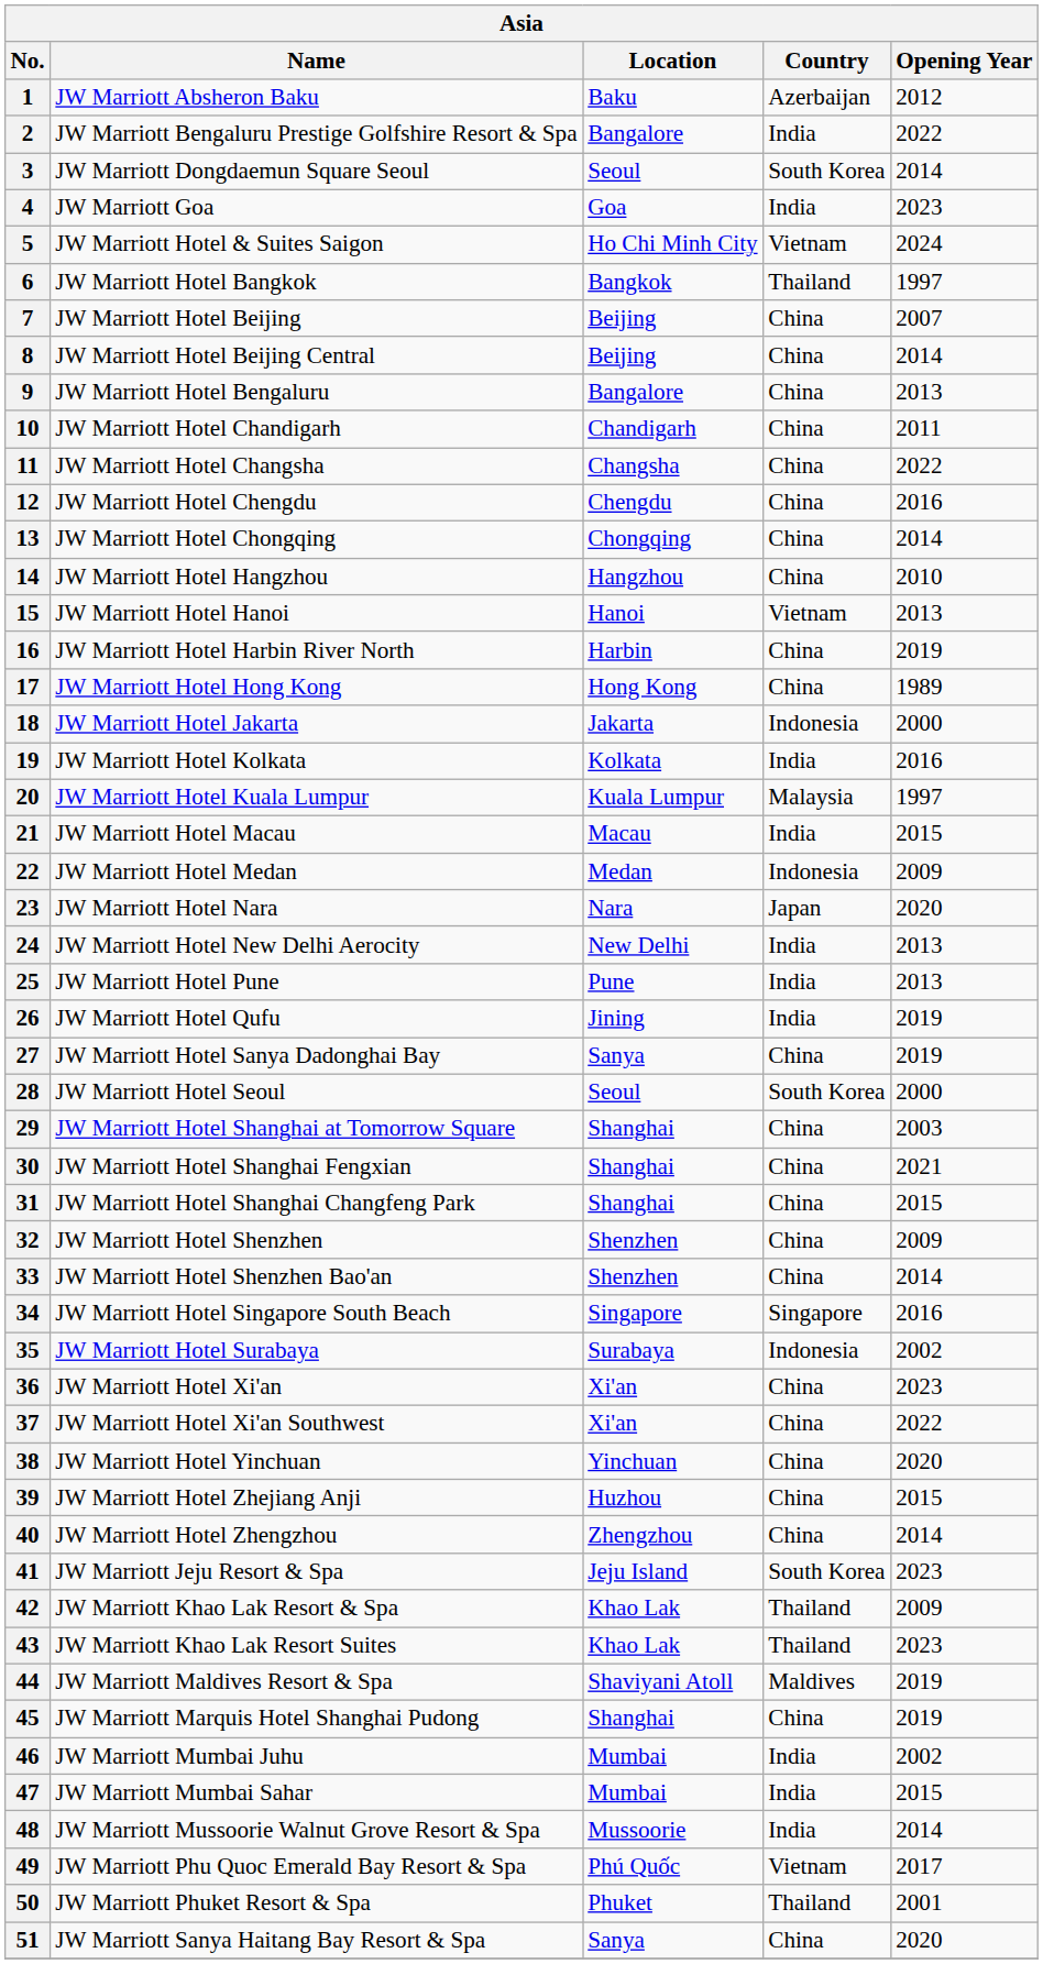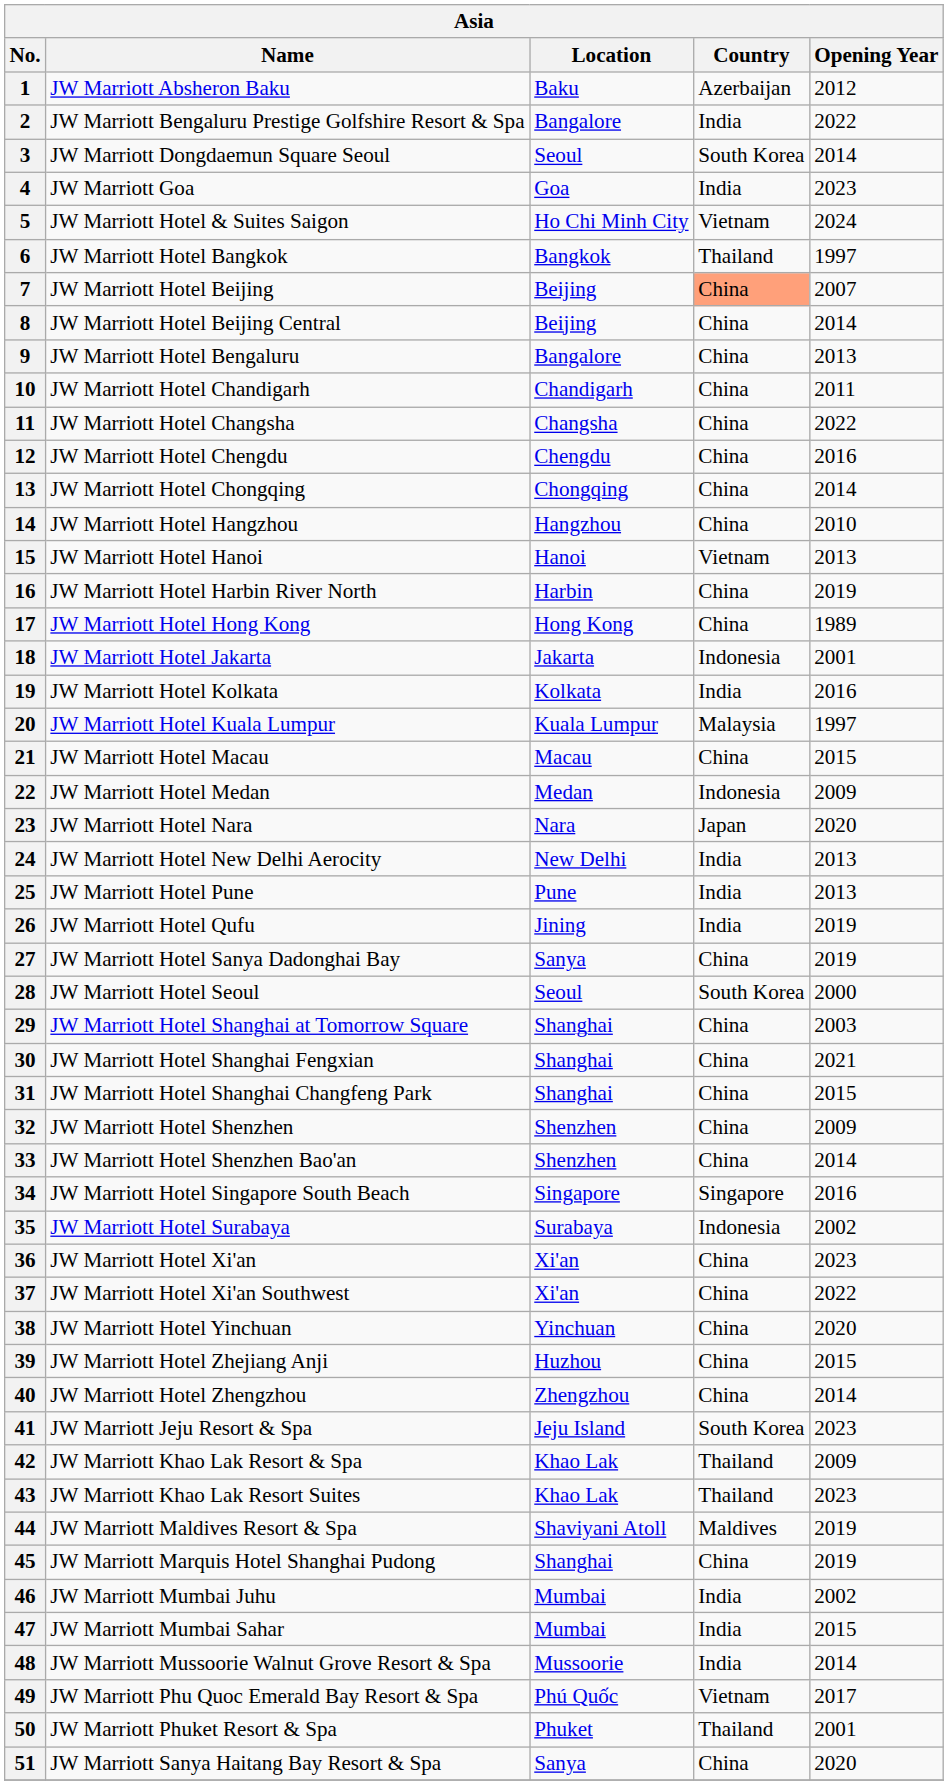 <table class="wikitable sortable">
 <tr>
 <th colspan="6">Asia</th>
 </tr>
 <tr>
 <th>No.</th>
 <th>Name</th>
 <th>Location</th>
 <th>Country</th>
 <th>Opening Year</th>
 </tr>
 <tr>
 <th>1</th>
 <td><a href='#'>JW Marriott Absheron Baku</a></td>
 <td><a href='#'>Baku</a></td>
 <td>Azerbaijan</td>
 <td>2012</td>
 </tr>
 <tr>
 <th>2</th>
 <td>JW Marriott Bengaluru Prestige Golfshire Resort & Spa</td>
 <td><a href='#'>Bangalore</a></td>
 <td>India</td>
 <td>2022</td>
 </tr>
 <tr>
 <th>3</th>
 <td>JW Marriott Dongdaemun Square Seoul</td>
 <td><a href='#'>Seoul</a></td>
 <td>South Korea</td>
 <td>2014</td>
 </tr>
 <tr>
 <th>4</th>
 <td>JW Marriott Goa</td>
 <td><a href='#'>Goa</a></td>
 <td>India</td>
 <td>2023</td>
 </tr>
 <tr>
 <th>5</th>
 <td>JW Marriott Hotel & Suites Saigon</td>
 <td><a href='#'>Ho Chi Minh City</a></td>
 <td>Vietnam</td>
 <td>2024</td>
 </tr>
 <tr>
 <th>6</th>
 <td>JW Marriott Hotel Bangkok</td>
 <td><a href='#'>Bangkok</a></td>
 <td>Thailand</td>
 <td>1997</td>
 </tr>
 <tr>
 <th>7</th>
 <td>JW Marriott Hotel Beijing</td>
 <td><a href='#'>Beijing</a></td>
-<td>China</td>
+<td style="background: lightsalmon;">China</td>
 <td>2007</td>
 </tr>
 <tr>
 <th>8</th>
 <td>JW Marriott Hotel Beijing Central</td>
 <td><a href='#'>Beijing</a></td>
 <td>China</td>
 <td>2014</td>
 </tr>
 <tr>
 <th>9</th>
 <td>JW Marriott Hotel Bengaluru</td>
 <td><a href='#'>Bangalore</a></td>
 <td>China</td>
 <td>2013</td>
 </tr>
 <tr>
 <th>10</th>
 <td>JW Marriott Hotel Chandigarh</td>
 <td><a href='#'>Chandigarh</a></td>
 <td>China</td>
 <td>2011</td>
 </tr>
 <tr>
 <th>11</th>
 <td>JW Marriott Hotel Changsha</td>
 <td><a href='#'>Changsha</a></td>
 <td>China</td>
 <td>2022</td>
 </tr>
 <tr>
 <th>12</th>
 <td>JW Marriott Hotel Chengdu</td>
 <td><a href='#'>Chengdu</a></td>
 <td>China</td>
 <td>2016</td>
 </tr>
 <tr>
 <th>13</th>
 <td>JW Marriott Hotel Chongqing</td>
 <td><a href='#'>Chongqing</a></td>
 <td>China</td>
 <td>2014</td>
 </tr>
 <tr>
 <th>14</th>
 <td>JW Marriott Hotel Hangzhou</td>
 <td><a href='#'>Hangzhou</a></td>
 <td>China</td>
 <td>2010</td>
 </tr>
 <tr>
 <th>15</th>
 <td>JW Marriott Hotel Hanoi</td>
 <td><a href='#'>Hanoi</a></td>
 <td>Vietnam</td>
 <td>2013</td>
 </tr>
 <tr>
 <th>16</th>
 <td>JW Marriott Hotel Harbin River North</td>
 <td><a href='#'>Harbin</a></td>
 <td>China</td>
 <td>2019</td>
 </tr>
 <tr>
 <th>17</th>
 <td><a href='#'>JW Marriott Hotel Hong Kong</a></td>
 <td><a href='#'>Hong Kong</a></td>
 <td>China</td>
 <td>1989</td>
 </tr>
 <tr>
 <th>18</th>
 <td><a href='#'>JW Marriott Hotel Jakarta</a></td>
 <td><a href='#'>Jakarta</a></td>
 <td>Indonesia</td>
-<td>2000</td>
+<td>2001</td>
 </tr>
 <tr>
 <th>19</th>
 <td>JW Marriott Hotel Kolkata</td>
 <td><a href='#'>Kolkata</a></td>
 <td>India</td>
 <td>2016</td>
 </tr>
 <tr>
 <th>20</th>
 <td><a href='#'>JW Marriott Hotel Kuala Lumpur</a></td>
 <td><a href='#'>Kuala Lumpur</a></td>
 <td>Malaysia</td>
 <td>1997</td>
 </tr>
 <tr>
 <th>21</th>
 <td>JW Marriott Hotel Macau</td>
 <td><a href='#'>Macau</a></td>
-<td>India</td>
+<td>China</td>
 <td>2015</td>
 </tr>
 <tr>
 <th>22</th>
 <td>JW Marriott Hotel Medan</td>
 <td><a href='#'>Medan</a></td>
 <td>Indonesia</td>
 <td>2009</td>
 </tr>
 <tr>
 <th>23</th>
 <td>JW Marriott Hotel Nara</td>
 <td><a href='#'>Nara</a></td>
 <td>Japan</td>
 <td>2020</td>
 </tr>
 <tr>
 <th>24</th>
 <td>JW Marriott Hotel New Delhi Aerocity</td>
 <td><a href='#'>New Delhi</a></td>
 <td>India</td>
 <td>2013</td>
 </tr>
 <tr>
 <th>25</th>
 <td>JW Marriott Hotel Pune</td>
 <td><a href='#'>Pune</a></td>
 <td>India</td>
 <td>2013</td>
 </tr>
 <tr>
 <th>26</th>
 <td>JW Marriott Hotel Qufu</td>
 <td><a href='#'>Jining</a></td>
 <td>India</td>
 <td>2019</td>
 </tr>
 <tr>
 <th>27</th>
 <td>JW Marriott Hotel Sanya Dadonghai Bay</td>
 <td><a href='#'>Sanya</a></td>
 <td>China</td>
 <td>2019</td>
 </tr>
 <tr>
 <th>28</th>
 <td>JW Marriott Hotel Seoul</td>
 <td><a href='#'>Seoul</a></td>
 <td>South Korea</td>
 <td>2000</td>
 </tr>
 <tr>
 <th>29</th>
 <td><a href='#'>JW Marriott Hotel Shanghai at Tomorrow Square</a></td>
 <td><a href='#'>Shanghai</a></td>
 <td>China</td>
 <td>2003</td>
 </tr>
 <tr>
 <th>30</th>
 <td>JW Marriott Hotel Shanghai Fengxian</td>
 <td><a href='#'>Shanghai</a></td>
 <td>China</td>
 <td>2021</td>
 </tr>
 <tr>
 <th>31</th>
 <td>JW Marriott Hotel Shanghai Changfeng Park</td>
 <td><a href='#'>Shanghai</a></td>
 <td>China</td>
 <td>2015</td>
 </tr>
 <tr>
 <th>32</th>
 <td>JW Marriott Hotel Shenzhen</td>
 <td><a href='#'>Shenzhen</a></td>
 <td>China</td>
 <td>2009</td>
 </tr>
 <tr>
 <th>33</th>
 <td>JW Marriott Hotel Shenzhen Bao'an</td>
 <td><a href='#'>Shenzhen</a></td>
 <td>China</td>
 <td>2014</td>
 </tr>
 <tr>
 <th>34</th>
 <td>JW Marriott Hotel Singapore South Beach</td>
 <td><a href='#'>Singapore</a></td>
 <td>Singapore</td>
 <td>2016</td>
 </tr>
 <tr>
 <th>35</th>
 <td><a href='#'>JW Marriott Hotel Surabaya</a></td>
 <td><a href='#'>Surabaya</a></td>
 <td>Indonesia</td>
 <td>2002</td>
 </tr>
 <tr>
 <th>36</th>
 <td>JW Marriott Hotel Xi'an</td>
 <td><a href='#'>Xi'an</a></td>
 <td>China</td>
 <td>2023</td>
 </tr>
 <tr>
 <th>37</th>
 <td>JW Marriott Hotel Xi'an Southwest</td>
 <td><a href='#'>Xi'an</a></td>
 <td>China</td>
 <td>2022</td>
 </tr>
 <tr>
 <th>38</th>
 <td>JW Marriott Hotel Yinchuan</td>
 <td><a href='#'>Yinchuan</a></td>
 <td>China</td>
 <td>2020</td>
 </tr>
 <tr>
 <th>39</th>
 <td>JW Marriott Hotel Zhejiang Anji</td>
 <td><a href='#'>Huzhou</a></td>
 <td>China</td>
 <td>2015</td>
 </tr>
 <tr>
 <th>40</th>
 <td>JW Marriott Hotel Zhengzhou</td>
 <td><a href='#'>Zhengzhou</a></td>
 <td>China</td>
 <td>2014</td>
 </tr>
 <tr>
 <th>41</th>
 <td>JW Marriott Jeju Resort & Spa</td>
 <td><a href='#'>Jeju Island</a></td>
 <td>South Korea</td>
 <td>2023</td>
 </tr>
 <tr>
 <th>42</th>
 <td>JW Marriott Khao Lak Resort & Spa</td>
 <td><a href='#'>Khao Lak</a></td>
 <td>Thailand</td>
 <td>2009</td>
 </tr>
 <tr>
 <th>43</th>
 <td>JW Marriott Khao Lak Resort Suites</td>
 <td><a href='#'>Khao Lak</a></td>
 <td>Thailand</td>
 <td>2023</td>
 </tr>
 <tr>
 <th>44</th>
 <td>JW Marriott Maldives Resort & Spa</td>
 <td><a href='#'>Shaviyani Atoll</a></td>
 <td>Maldives</td>
 <td>2019</td>
 </tr>
 <tr>
 <th>45</th>
 <td>JW Marriott Marquis Hotel Shanghai Pudong</td>
 <td><a href='#'>Shanghai</a></td>
 <td>China</td>
 <td>2019</td>
 </tr>
 <tr>
 <th>46</th>
 <td>JW Marriott Mumbai Juhu</td>
 <td><a href='#'>Mumbai</a></td>
 <td>India</td>
 <td>2002</td>
 </tr>
 <tr>
 <th>47</th>
 <td>JW Marriott Mumbai Sahar</td>
 <td><a href='#'>Mumbai</a></td>
 <td>India</td>
 <td>2015</td>
 </tr>
 <tr>
 <th>48</th>
 <td>JW Marriott Mussoorie Walnut Grove Resort & Spa</td>
 <td><a href='#'>Mussoorie</a></td>
 <td>India</td>
 <td>2014</td>
 </tr>
 <tr>
 <th>49</th>
 <td>JW Marriott Phu Quoc Emerald Bay Resort & Spa</td>
 <td><a href='#'>Phú Quốc</a></td>
 <td>Vietnam</td>
 <td>2017</td>
 </tr>
 <tr>
 <th>50</th>
 <td>JW Marriott Phuket Resort & Spa</td>
 <td><a href='#'>Phuket</a></td>
 <td>Thailand</td>
 <td>2001</td>
 </tr>
 <tr>
 <th>51</th>
 <td>JW Marriott Sanya Haitang Bay Resort & Spa</td>
 <td><a href='#'>Sanya</a></td>
 <td>China</td>
 <td>2020</td>
 </tr>
 <tr>
 </tr>
 </table>
